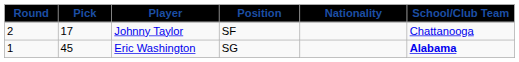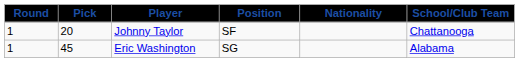 <table class="wikitable sortable sortable">
 <tr>
 <th style="background:#000000; color:#1C4EA4"  width="10%">Round</th>
 <th style="background:#000000; color:#1C4EA4"  width="10%">Pick</th>
 <th style="background:#000000; color:#1C4EA4"  width="20%">Player</th>
 <th style="background:#000000; color:#1C4EA4"  width="15%">Position</th>
 <th style="background:#000000; color:#1C4EA4"  width="20%">Nationality</th>
 <th style="background:#000000; color:#1C4EA4"  width="20%">School/Club Team</th>
 </tr>
 <tr>
-<td>2</td>
-<td>17</td>
+<td>1</td>
+<td>20</td>
 <td><a href='#'>Johnny Taylor</a></td>
 <td>SF</td>
 <td></td>
 <td><a href='#'>Chattanooga</a></td>
 </tr>
 <tr>
 <td>1</td>
 <td>45</td>
 <td><a href='#'>Eric Washington</a></td>
 <td>SG</td>
 <td></td>
-<td><strong><a href='#'>Alabama</a></strong></td>
+<td><a href='#'>Alabama</a></td>
 </tr>
 </table>
